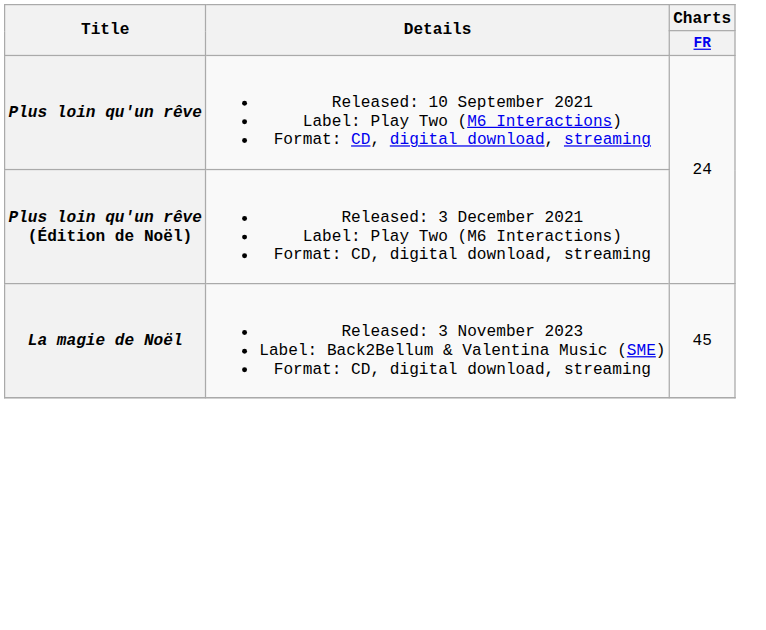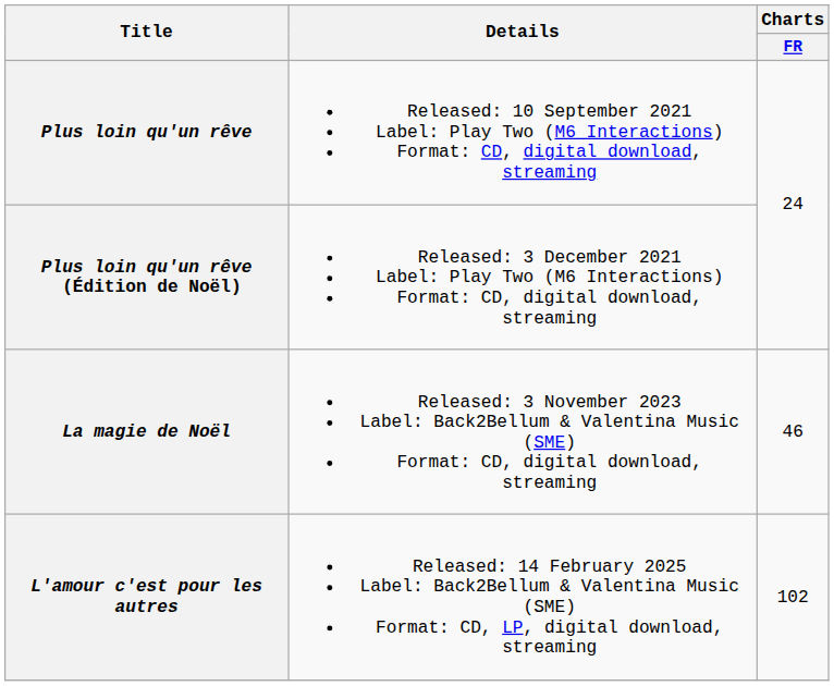 <table class="wikitable plainrowheaders" style="text-align:center;">
 <tr>
 <th scope="col" rowspan="2">Title</th>
 <th scope="col" rowspan="2">Details</th>
 <th scope="col" colspan="1">Charts</th>
 </tr>
 <tr>
 <th scope="col" style="width:2.5em;font-size:90%;"><a href='#'>FR</a><br></th>
 </tr>
 <tr>
 <th scope="row" align="left"><em>Plus loin qu'un rêve</em></th>
 <td><br><ul><li>Released: 10 September 2021</li><li>Label: Play Two (<a href='#'>M6 Interactions</a>)</li><li>Format: <a href='#'>CD</a>, <a href='#'>digital download</a>, <a href='#'>streaming</a></li></ul></td>
 <td rowspan="2">24</td>
 </tr>
 <tr>
 <th scope="row" align="left"><em>Plus loin qu'un rêve</em><br> (Édition de Noël)</th>
 <td><br><ul><li>Released: 3 December 2021</li><li>Label: Play Two (M6 Interactions)</li><li>Format: CD, digital download, streaming</li></ul></td>
 </tr>
 <tr>
 <th scope="row" align="left"><em>La magie de Noël</em></th>
 <td><br><ul><li>Released: 3 November 2023</li><li>Label: Back2Bellum & Valentina Music (<a href='#'>SME</a>)</li><li>Format: CD, digital download, streaming</li></ul></td>
-<td>45</td>
+<td>46</td>
+</tr>
+<tr>
+<th scope="row" align="left"><em>L'amour c'est pour les autres</em></th>
+<td><br><ul><li>Released: 14 February 2025</li><li>Label: Back2Bellum & Valentina Music (SME)</li><li>Format: CD, <a href='#'>LP</a>, digital download, streaming</li></ul></td>
+<td>102</td>
 </tr>
 <tr>
 </tr>
 </table>
